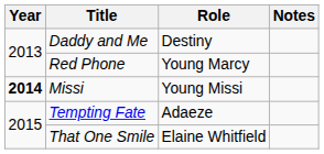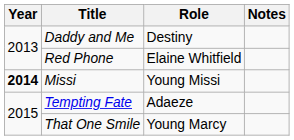 <table class="wikitable">
 <tr>
 <th>Year</th>
 <th>Title</th>
 <th>Role</th>
 <th>Notes</th>
 </tr>
 <tr>
 <td rowspan="2">2013</td>
 <td><em>Daddy and Me</em></td>
 <td>Destiny</td>
 <td></td>
 </tr>
 <tr>
 <td><em>Red Phone</em></td>
-<td>Young Marcy</td>
+<td>Elaine Whitfield</td>
 <td></td>
 </tr>
 <tr>
 <td><strong>2014</strong></td>
 <td><em>Missi</em></td>
 <td>Young Missi</td>
 <td></td>
 </tr>
 <tr>
 <td rowspan="2">2015</td>
 <td><em><a href='#'>Tempting Fate</a></em></td>
 <td>Adaeze</td>
 <td></td>
 </tr>
 <tr>
 <td><em>That One Smile</em></td>
-<td>Elaine Whitfield</td>
+<td>Young Marcy</td>
 <td></td>
 </tr>
 </table>
